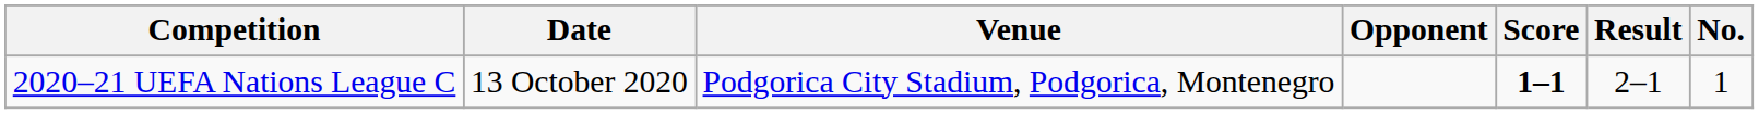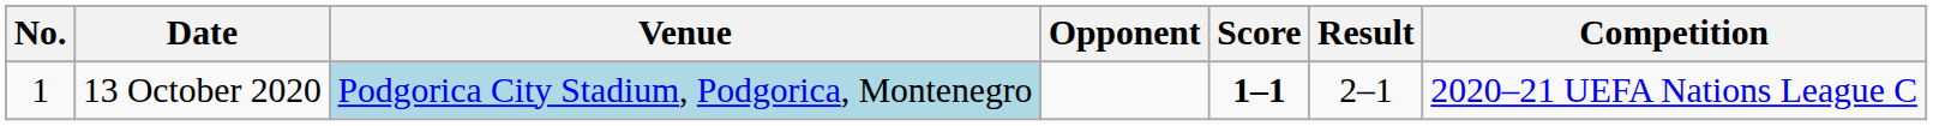 <table class="wikitable">
 <tr>
-<th>Competition</th>
+<th>No.</th>
 <th>Date</th>
 <th>Venue</th>
 <th>Opponent</th>
 <th>Score</th>
 <th>Result</th>
-<th>No.</th>
+<th>Competition</th>
 </tr>
 <tr>
-<td><a href='#'>2020–21 UEFA Nations League C</a></td>
+<td align=center>1</td>
 <td>13 October 2020</td>
-<td><a href='#'>Podgorica City Stadium</a>, <a href='#'>Podgorica</a>, Montenegro</td>
+<td style="background: lightblue;"><a href='#'>Podgorica City Stadium</a>, <a href='#'>Podgorica</a>, Montenegro</td>
 <td></td>
 <td align=center><strong>1–1</strong></td>
 <td align=center>2–1</td>
-<td align=center>1</td>
+<td><a href='#'>2020–21 UEFA Nations League C</a></td>
 </tr>
 </table>
